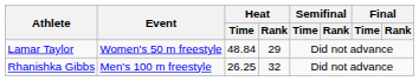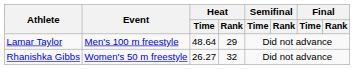 <table class=wikitable style="font-size:90%">
 <tr>
 <th rowspan="2">Athlete</th>
 <th rowspan="2">Event</th>
 <th colspan="2">Heat</th>
 <th colspan="2">Semifinal</th>
 <th colspan="2">Final</th>
 </tr>
 <tr style="font-size:95%">
 <th>Time</th>
 <th>Rank</th>
 <th>Time</th>
 <th>Rank</th>
 <th>Time</th>
 <th>Rank</th>
 </tr>
 <tr align=center>
 <td align=left><a href='#'>Lamar Taylor</a></td>
-<td align=left><a href='#'>Women's 50 m freestyle</a></td>
-<td>48.84</td>
+<td align=left><a href='#'>Men's 100 m freestyle</a></td>
+<td>48.64</td>
 <td>29</td>
 <td colspan="4">Did not advance</td>
 </tr>
 <tr align=center>
 <td align=left><a href='#'>Rhanishka Gibbs</a></td>
-<td align=left><a href='#'>Men's 100 m freestyle</a></td>
-<td>26.25</td>
+<td align=left><a href='#'>Women's 50 m freestyle</a></td>
+<td>26.27</td>
 <td>32</td>
 <td colspan=4>Did not advance</td>
 </tr>
 </table>
